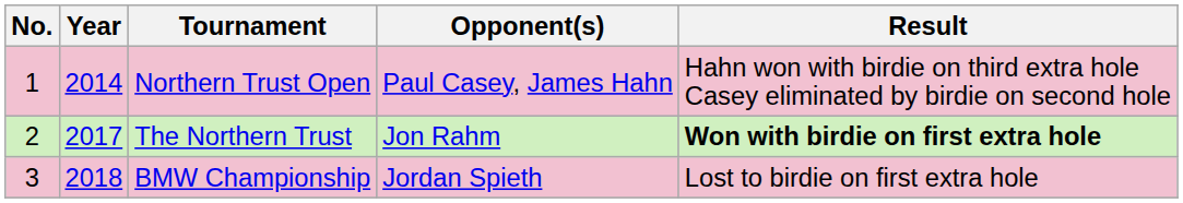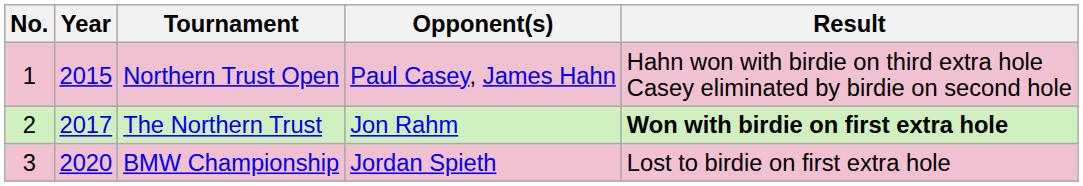 <table class="wikitable" style="font-size:95%;">
 <tr>
 <th>No.</th>
 <th>Year</th>
 <th>Tournament</th>
 <th>Opponent(s)</th>
 <th>Result</th>
 </tr>
 <tr style="background:#F2C1D1;">
 <td align=center>1</td>
-<td><a href='#'>2014</a></td>
+<td><a href='#'>2015</a></td>
 <td><a href='#'>Northern Trust Open</a></td>
 <td> <a href='#'>Paul Casey</a>,  <a href='#'>James Hahn</a></td>
 <td>Hahn won with birdie on third extra hole<br>Casey eliminated by birdie on second hole</td>
 </tr>
 <tr style="background:#D0F0C0;">
 <td align=center>2</td>
 <td><a href='#'>2017</a></td>
 <td><a href='#'>The Northern Trust</a></td>
 <td> <a href='#'>Jon Rahm</a></td>
 <td><strong>Won with birdie on first extra hole</strong></td>
 </tr>
 <tr style="background:#F2C1D1;">
 <td align=center>3</td>
-<td><a href='#'>2018</a></td>
+<td><a href='#'>2020</a></td>
 <td><a href='#'>BMW Championship</a></td>
 <td> <a href='#'>Jordan Spieth</a></td>
 <td>Lost to birdie on first extra hole</td>
 </tr>
 </table>
